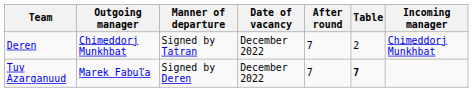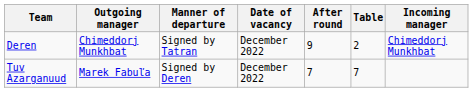 <table class="wikitable">
 <tr>
 <th>Team</th>
 <th>Outgoing manager</th>
 <th>Manner of departure</th>
 <th>Date of vacancy</th>
 <th>After round</th>
 <th>Table</th>
 <th>Incoming manager</th>
 </tr>
 <tr>
 <td><a href='#'>Deren</a></td>
 <td> <a href='#'>Chimeddorj Munkhbat</a></td>
 <td>Signed by  <a href='#'>Tatran</a></td>
 <td>December 2022</td>
-<td rowspan=1>7</td>
+<td rowspan=1>9</td>
 <td>2</td>
 <td> <a href='#'>Chimeddorj Munkhbat</a></td>
 </tr>
 <tr>
 <td><a href='#'>Tuv Azarganuud</a></td>
 <td> <a href='#'>Marek Fabuľa</a></td>
 <td>Signed by <a href='#'>Deren</a></td>
 <td>December 2022</td>
 <td rowspan=1>7</td>
-<td><strong>7</strong></td>
+<td>7</td>
 <td></td>
 </tr>
 </table>
